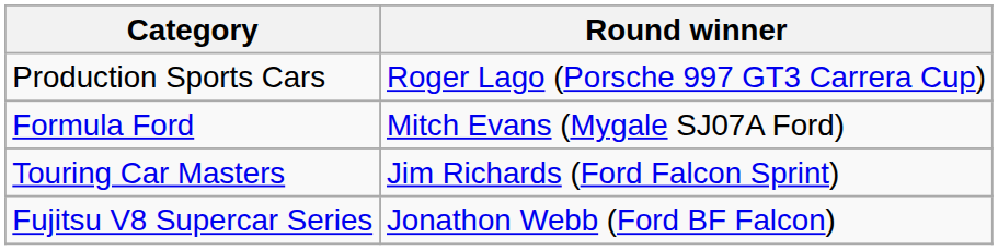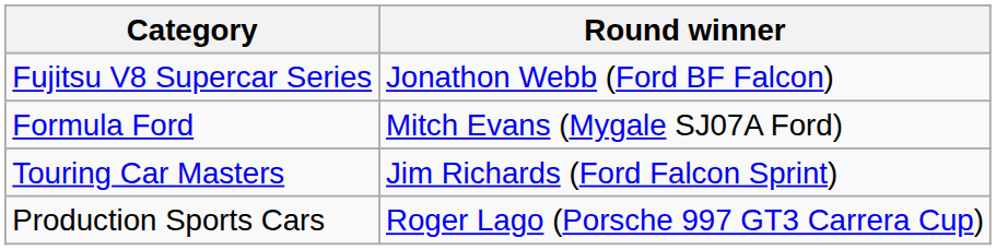 <table class="wikitable" style="font-size: 95%;">
 <tr>
 <th>Category</th>
 <th>Round winner</th>
 </tr>
 <tr>
-<td>Production Sports Cars</td>
-<td><a href='#'>Roger Lago</a> (<a href='#'>Porsche 997 GT3 Carrera Cup</a>)</td>
+<td><a href='#'>Fujitsu V8 Supercar Series</a></td>
+<td><a href='#'>Jonathon Webb</a> (<a href='#'>Ford BF Falcon</a>)</td>
 </tr>
 <tr>
 <td><a href='#'>Formula Ford</a></td>
 <td><a href='#'>Mitch Evans</a> (<a href='#'>Mygale</a> SJ07A Ford)</td>
 </tr>
 <tr>
 <td><a href='#'>Touring Car Masters</a></td>
 <td><a href='#'>Jim Richards</a> (<a href='#'>Ford Falcon Sprint</a>)</td>
 </tr>
 <tr>
-<td><a href='#'>Fujitsu V8 Supercar Series</a></td>
-<td><a href='#'>Jonathon Webb</a> (<a href='#'>Ford BF Falcon</a>)</td>
+<td>Production Sports Cars</td>
+<td><a href='#'>Roger Lago</a> (<a href='#'>Porsche 997 GT3 Carrera Cup</a>)</td>
 </tr>
 </table>
